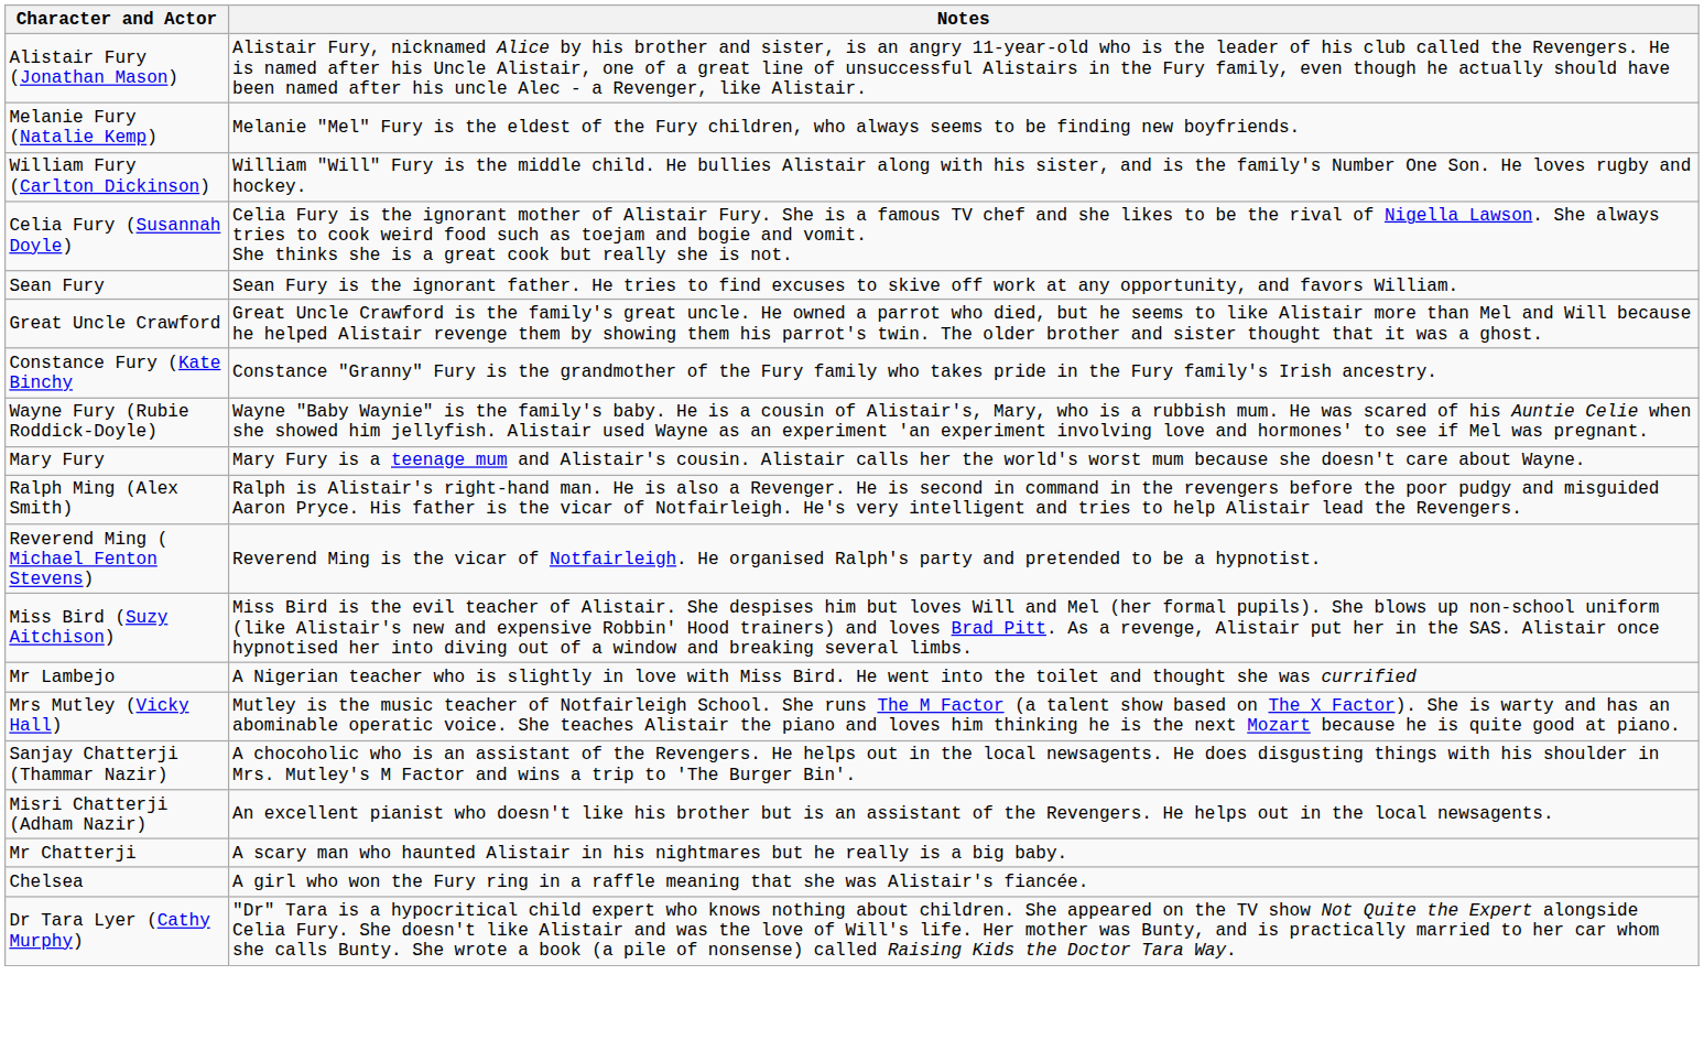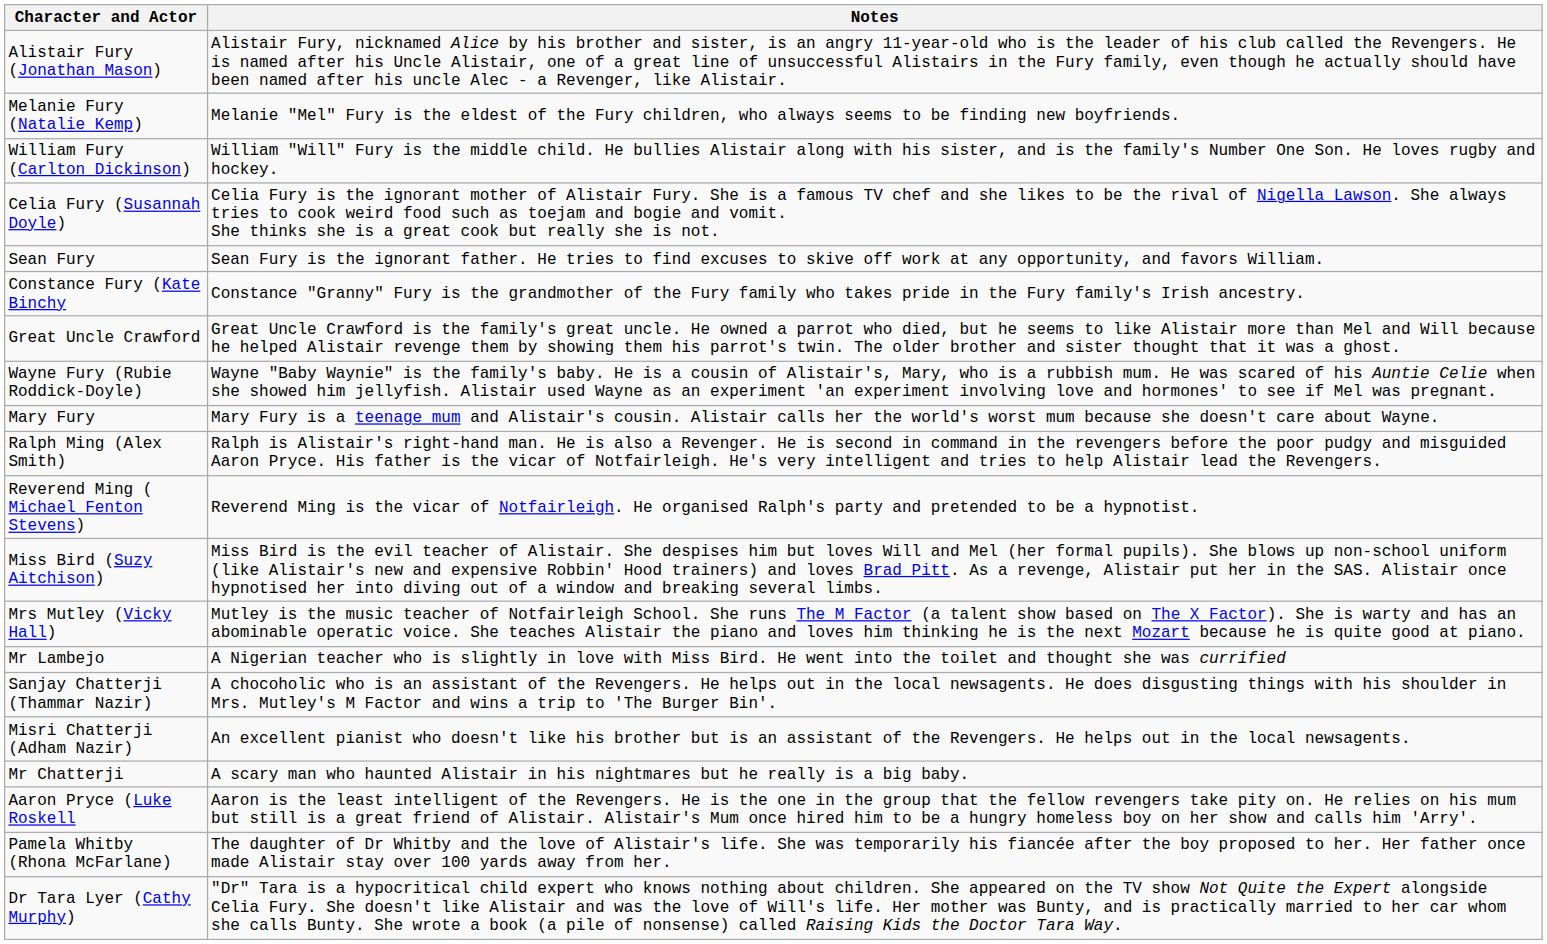 <table class="wikitable">
 <tr>
 <th>Character and Actor</th>
 <th>Notes</th>
 </tr>
 <tr>
 <td>Alistair Fury (<a href='#'>Jonathan Mason</a>)</td>
 <td>Alistair Fury, nicknamed <em>Alice</em> by his brother and sister, is an angry 11-year-old who is the leader of his club called the Revengers.   He is named after his Uncle Alistair, one of a great line of unsuccessful Alistairs in the Fury family, even though he actually should have been named after his uncle Alec - a Revenger, like Alistair.</td>
 </tr>
 <tr>
 <td>Melanie Fury (<a href='#'>Natalie Kemp</a>)</td>
 <td>Melanie "Mel" Fury is the eldest of the Fury children, who always seems to be finding new boyfriends.</td>
 </tr>
 <tr>
 <td>William Fury (<a href='#'>Carlton Dickinson</a>)</td>
 <td>William "Will" Fury is the middle child. He bullies Alistair along with his sister, and is the family's Number One Son.  He loves rugby and hockey.</td>
 </tr>
 <tr>
 <td>Celia Fury (<a href='#'>Susannah Doyle</a>)</td>
 <td>Celia Fury is the ignorant mother of Alistair Fury. She is a famous TV chef and she likes to be the rival of <a href='#'>Nigella Lawson</a>.  She always tries to cook weird food such as toejam and bogie and vomit.<br>She thinks she is a great cook but really she is not.</td>
 </tr>
 <tr>
 <td>Sean Fury</td>
 <td>Sean Fury is the ignorant father. He tries to find excuses to skive off work at any opportunity, and favors William.</td>
 </tr>
 <tr>
+<td>Constance Fury (<a href='#'>Kate Binchy</a></td>
+<td>Constance "Granny" Fury is the grandmother of the Fury family who takes pride in the Fury family's Irish ancestry.</td>
+</tr>
+<tr>
 <td>Great Uncle Crawford</td>
 <td>Great Uncle Crawford is the family's great uncle.  He owned a parrot who died, but he seems to like Alistair more than Mel and Will because he helped Alistair revenge them by showing them his parrot's twin.  The older brother and sister thought that it was a ghost.</td>
-</tr>
-<tr>
-<td>Constance Fury (<a href='#'>Kate Binchy</a></td>
-<td>Constance "Granny" Fury is the grandmother of the Fury family who takes pride in the Fury family's Irish ancestry.</td>
 </tr>
 <tr>
 <td>Wayne Fury (Rubie Roddick-Doyle)</td>
 <td>Wayne "Baby Waynie" is the family's baby.  He is a cousin of Alistair's, Mary, who is a rubbish mum.  He was scared of his <em>Auntie Celie</em> when she showed him jellyfish. Alistair used Wayne as an experiment 'an experiment involving love and hormones' to see if Mel was pregnant.</td>
 </tr>
 <tr>
 <td>Mary Fury</td>
 <td>Mary Fury is a <a href='#'>teenage mum</a> and Alistair's cousin. Alistair calls her the world's worst mum because she doesn't care about Wayne.</td>
 </tr>
 <tr>
 <td>Ralph Ming (Alex Smith)</td>
 <td>Ralph is Alistair's right-hand man.  He is also a Revenger. He is second in command in the revengers before the poor pudgy and misguided Aaron Pryce. His father is the vicar of Notfairleigh.  He's very intelligent and tries to help Alistair lead the Revengers.</td>
 </tr>
 <tr>
 <td>Reverend Ming ( <a href='#'>Michael Fenton Stevens</a>)</td>
 <td>Reverend Ming is the vicar of <a href='#'>Notfairleigh</a>.  He organised Ralph's party and pretended to be a hypnotist.</td>
 </tr>
 <tr>
 <td>Miss Bird (<a href='#'>Suzy Aitchison</a>)</td>
 <td>Miss Bird is the evil teacher of Alistair.  She despises him but loves Will and Mel (her formal pupils).   She blows up non-school uniform (like Alistair's new and expensive Robbin' Hood trainers) and loves <a href='#'>Brad Pitt</a>.   As a revenge, Alistair put her in the SAS. Alistair once hypnotised her into diving out of a window and breaking several limbs.</td>
 </tr>
 <tr>
+<td>Mrs Mutley (<a href='#'>Vicky Hall</a>)</td>
+<td>Mutley is the music teacher of Notfairleigh School.  She runs <a href='#'>The M Factor</a> (a talent show based on <a href='#'>The X Factor</a>).  She is warty and has an abominable operatic voice.  She teaches Alistair the piano and loves him thinking he is the next <a href='#'>Mozart</a> because he is quite good at piano.</td>
+</tr>
+<tr>
 <td>Mr Lambejo</td>
 <td>A Nigerian teacher who is slightly in love with Miss Bird.  He went into the toilet and thought she was <em>currified</em></td>
-</tr>
-<tr>
-<td>Mrs Mutley (<a href='#'>Vicky Hall</a>)</td>
-<td>Mutley is the music teacher of Notfairleigh School.  She runs <a href='#'>The M Factor</a> (a talent show based on <a href='#'>The X Factor</a>).  She is warty and has an abominable operatic voice.  She teaches Alistair the piano and loves him thinking he is the next <a href='#'>Mozart</a> because he is quite good at piano.</td>
 </tr>
 <tr>
 <td>Sanjay Chatterji (Thammar Nazir)</td>
 <td>A chocoholic who is an assistant of the Revengers.  He helps out in the local newsagents. He does disgusting things with his shoulder in Mrs. Mutley's M Factor and wins a trip to 'The Burger Bin'.</td>
 </tr>
 <tr>
 <td>Misri Chatterji (Adham Nazir)</td>
 <td>An excellent pianist who doesn't like his brother but is an assistant of the Revengers.  He helps out in the local newsagents.</td>
 </tr>
 <tr>
 <td>Mr Chatterji</td>
 <td>A scary man who haunted Alistair in his nightmares but he really is a big baby.</td>
 </tr>
 <tr>
-<td>Chelsea</td>
-<td>A girl who won the Fury ring in a raffle meaning that she was Alistair's fiancée.</td>
+<td>Aaron Pryce (<a href='#'>Luke Roskell</a></td>
+<td>Aaron is the least intelligent of the Revengers. He is the one in the group that the fellow revengers take pity on.  He relies on his mum but still is a great friend of Alistair. Alistair's Mum once hired him to be a hungry homeless boy  on her show and calls him 'Arry'.</td>
+</tr>
+<tr>
+<td>Pamela Whitby<br>(Rhona McFarlane)</td>
+<td>The daughter of Dr Whitby and the love of Alistair's life.  She was temporarily his fiancée after the boy proposed to her. Her father once made Alistair stay over 100 yards away from her.</td>
 </tr>
 <tr>
 <td>Dr Tara Lyer (<a href='#'>Cathy Murphy</a>)</td>
 <td>"Dr" Tara is a hypocritical child expert who knows nothing about children.  She appeared on the TV show <em>Not Quite the Expert</em> alongside Celia Fury.   She doesn't like Alistair and was the love of Will's life.  Her mother was Bunty, and is practically married to her car whom she calls Bunty.  She wrote a book (a pile of nonsense) called <em>Raising Kids the Doctor Tara Way</em>.</td>
 </tr>
 </table>
